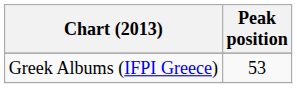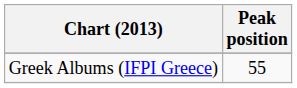 <table class="wikitable sortable">
 <tr>
 <th scope="col">Chart (2013)</th>
 <th scope="col">Peak<br>position</th>
 </tr>
 <tr>
 </tr>
 <tr>
 <td align="left">Greek Albums (<a href='#'>IFPI Greece</a>)</td>
-<td style="text-align:center;">53</td>
+<td style="text-align:center;">55</td>
 </tr>
 <tr>
 </tr>
 <tr>
 </tr>
 <tr>
 </tr>
 </table>
